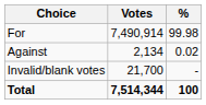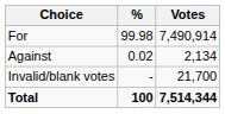 <table class=wikitable style=text-align:right>
 <tr>
 <th>Choice</th>
+<th>%</th>
 <th>Votes</th>
-<th>%</th>
 </tr>
 <tr>
 <td align=left>For</td>
+<td>99.98</td>
 <td>7,490,914</td>
-<td>99.98</td>
 </tr>
 <tr>
 <td align=left>Against</td>
+<td>0.02</td>
 <td>2,134</td>
-<td>0.02</td>
 </tr>
 <tr>
 <td align=left>Invalid/blank votes</td>
+<td>-</td>
 <td>21,700</td>
-<td>-</td>
 </tr>
 <tr>
 <td align=left><strong>Total</strong></td>
+<td><strong>100</strong></td>
 <td><strong>7,514,344</strong></td>
-<td><strong>100</strong></td>
 </tr>
 </table>
